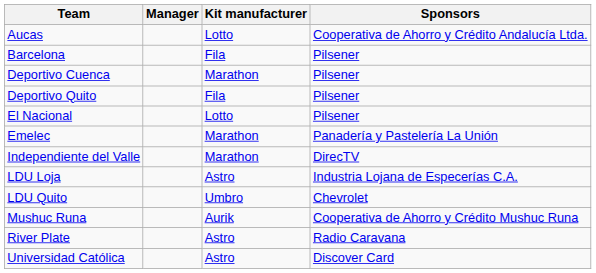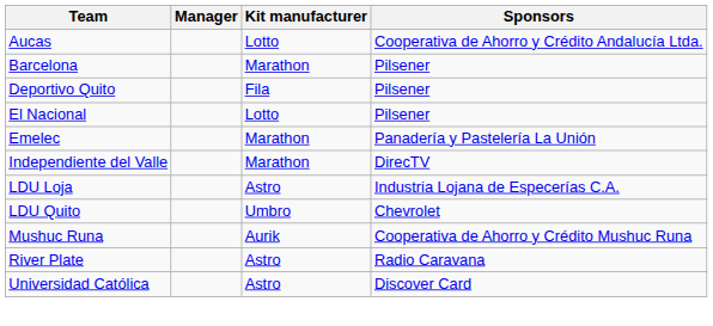 <table class="wikitable sortable">
 <tr>
 <th>Team</th>
 <th>Manager</th>
 <th>Kit manufacturer</th>
 <th>Sponsors</th>
 </tr>
 <tr>
 <td><a href='#'>Aucas</a></td>
 <td></td>
 <td><a href='#'>Lotto</a></td>
 <td><a href='#'>Cooperativa de Ahorro y Crédito Andalucía Ltda.</a></td>
 </tr>
 <tr>
 <td><a href='#'>Barcelona</a></td>
-<td></td>
-<td><a href='#'>Fila</a></td>
-<td><a href='#'>Pilsener</a></td>
-</tr>
-<tr>
-<td><a href='#'>Deportivo Cuenca</a></td>
 <td></td>
 <td><a href='#'>Marathon</a></td>
 <td><a href='#'>Pilsener</a></td>
 </tr>
 <tr>
 <td><a href='#'>Deportivo Quito</a></td>
 <td></td>
 <td><a href='#'>Fila</a></td>
 <td><a href='#'>Pilsener</a></td>
 </tr>
 <tr>
 <td><a href='#'>El Nacional</a></td>
 <td></td>
 <td><a href='#'>Lotto</a></td>
 <td><a href='#'>Pilsener</a></td>
 </tr>
 <tr>
 <td><a href='#'>Emelec</a></td>
 <td></td>
 <td><a href='#'>Marathon</a></td>
 <td><a href='#'>Panadería y Pastelería La Unión</a></td>
 </tr>
 <tr>
 <td><a href='#'>Independiente del Valle</a></td>
 <td></td>
 <td><a href='#'>Marathon</a></td>
 <td><a href='#'>DirecTV</a></td>
 </tr>
 <tr>
 <td><a href='#'>LDU Loja</a></td>
 <td></td>
 <td><a href='#'>Astro</a></td>
 <td><a href='#'>Industria Lojana de Especerías C.A.</a></td>
 </tr>
 <tr>
 <td><a href='#'>LDU Quito</a></td>
 <td></td>
 <td><a href='#'>Umbro</a></td>
 <td><a href='#'>Chevrolet</a></td>
 </tr>
 <tr>
 <td><a href='#'>Mushuc Runa</a></td>
 <td></td>
 <td><a href='#'>Aurik</a></td>
 <td><a href='#'>Cooperativa de Ahorro y Crédito Mushuc Runa</a></td>
 </tr>
 <tr>
 <td><a href='#'>River Plate</a></td>
 <td></td>
 <td><a href='#'>Astro</a></td>
 <td><a href='#'>Radio Caravana</a></td>
 </tr>
 <tr>
 <td><a href='#'>Universidad Católica</a></td>
 <td></td>
 <td><a href='#'>Astro</a></td>
 <td><a href='#'>Discover Card</a></td>
 </tr>
 </table>
